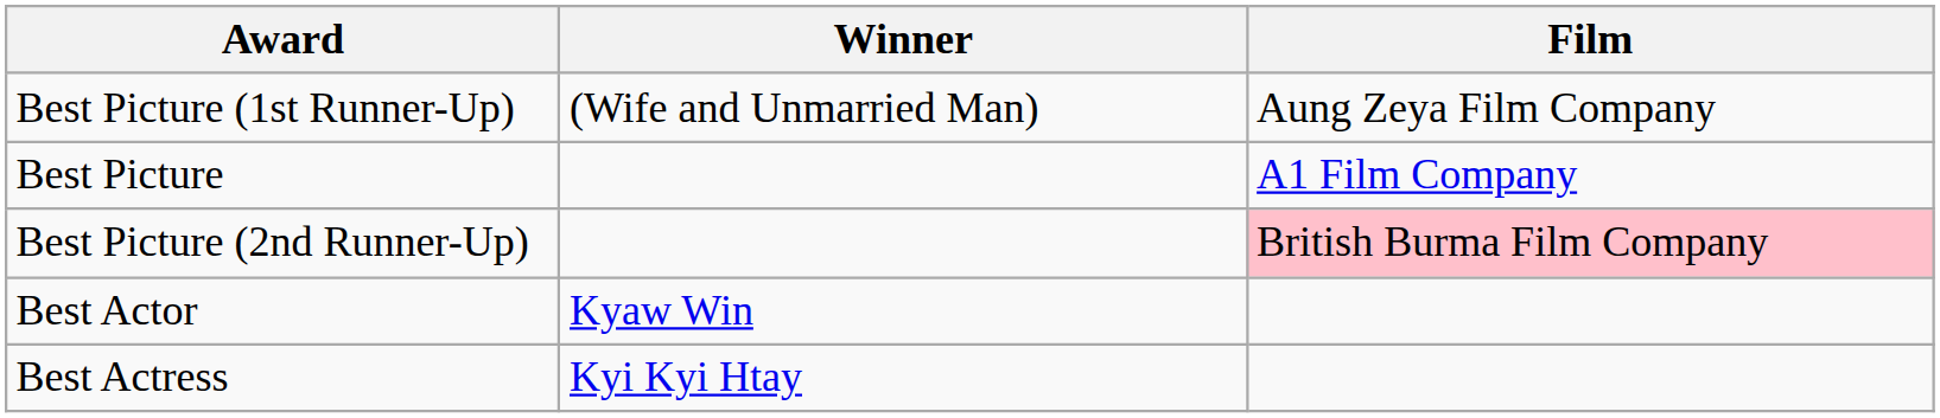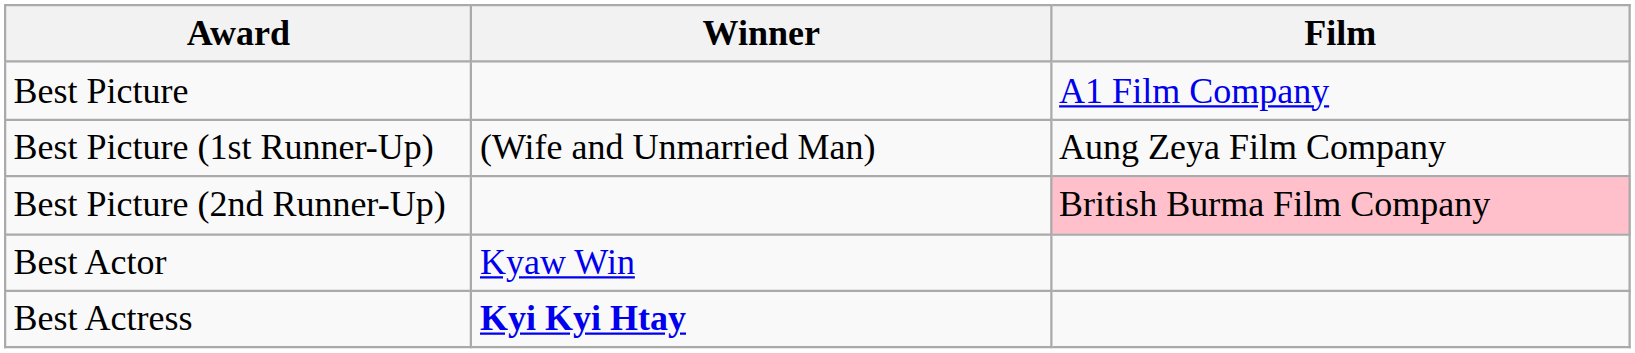 <table class="wikitable">
 <tr>
 <th width="200"><strong>Award</strong></th>
 <th width="250"><strong>Winner</strong></th>
 <th width="250"><strong>Film</strong></th>
 </tr>
 <tr>
+<td>Best Picture</td>
+<td></td>
+<td><a href='#'>A1 Film Company</a></td>
+</tr>
+<tr>
 <td>Best Picture (1st Runner-Up)</td>
 <td> (Wife and Unmarried Man)</td>
 <td>Aung Zeya Film Company</td>
-</tr>
-<tr>
-<td>Best Picture</td>
-<td></td>
-<td><a href='#'>A1 Film Company</a></td>
 </tr>
 <tr>
 <td>Best Picture (2nd Runner-Up)</td>
 <td></td>
 <td style="background: pink;">British Burma Film Company</td>
 </tr>
 <tr>
 <td>Best Actor</td>
 <td><a href='#'>Kyaw Win</a></td>
 <td></td>
 </tr>
 <tr>
 <td>Best Actress</td>
-<td><a href='#'>Kyi Kyi Htay</a></td>
+<td><strong><a href='#'>Kyi Kyi Htay</a></strong></td>
 <td></td>
 </tr>
 </table>
